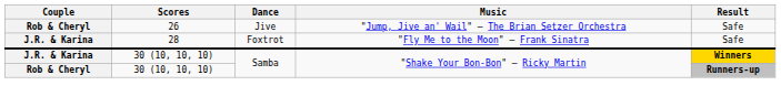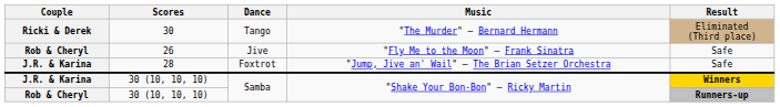 <table class="wikitable sortable" style="text-align:center; width:90%">
 <tr>
 <th scope="col">Couple</th>
 <th scope="col">Scores</th>
 <th scope="col" class="unsortable">Dance</th>
 <th scope="col" class="unsortable">Music</th>
 <th scope="col" class="unsortable">Result</th>
 </tr>
 <tr>
+<th scope="row">Ricki & Derek</th>
+<td>30</td>
+<td>Tango</td>
+<td>"<a href='#'>The Murder</a>" — <a href='#'>Bernard Hermann</a></td>
+<td bgcolor=tan>Eliminated<br>(Third place)</td>
+</tr>
+<tr>
 <th scope="row">Rob & Cheryl</th>
 <td>26</td>
 <td>Jive</td>
-<td>"<a href='#'>Jump, Jive an' Wail</a>" — <a href='#'>The Brian Setzer Orchestra</a></td>
+<td>"<a href='#'>Fly Me to the Moon</a>" — <a href='#'>Frank Sinatra</a></td>
 <td>Safe</td>
 </tr>
 <tr>
 <th scope="row">J.R. & Karina</th>
 <td>28</td>
 <td>Foxtrot</td>
-<td>"<a href='#'>Fly Me to the Moon</a>" — <a href='#'>Frank Sinatra</a></td>
+<td>"<a href='#'>Jump, Jive an' Wail</a>" — <a href='#'>The Brian Setzer Orchestra</a></td>
 <td>Safe</td>
 </tr>
 <tr style="border-top:3px solid">
 <th scope="row">J.R. & Karina</th>
 <td>30 (10, 10, 10)</td>
 <td rowspan="2">Samba</td>
 <td rowspan="2">"<a href='#'>Shake Your Bon-Bon</a>" — <a href='#'>Ricky Martin</a></td>
 <td bgcolor=gold><strong>Winners</strong></td>
 </tr>
 <tr>
 <th scope="row">Rob & Cheryl</th>
 <td>30 (10, 10, 10)</td>
 <td bgcolor=silver><strong>Runners-up</strong></td>
 </tr>
 </table>
